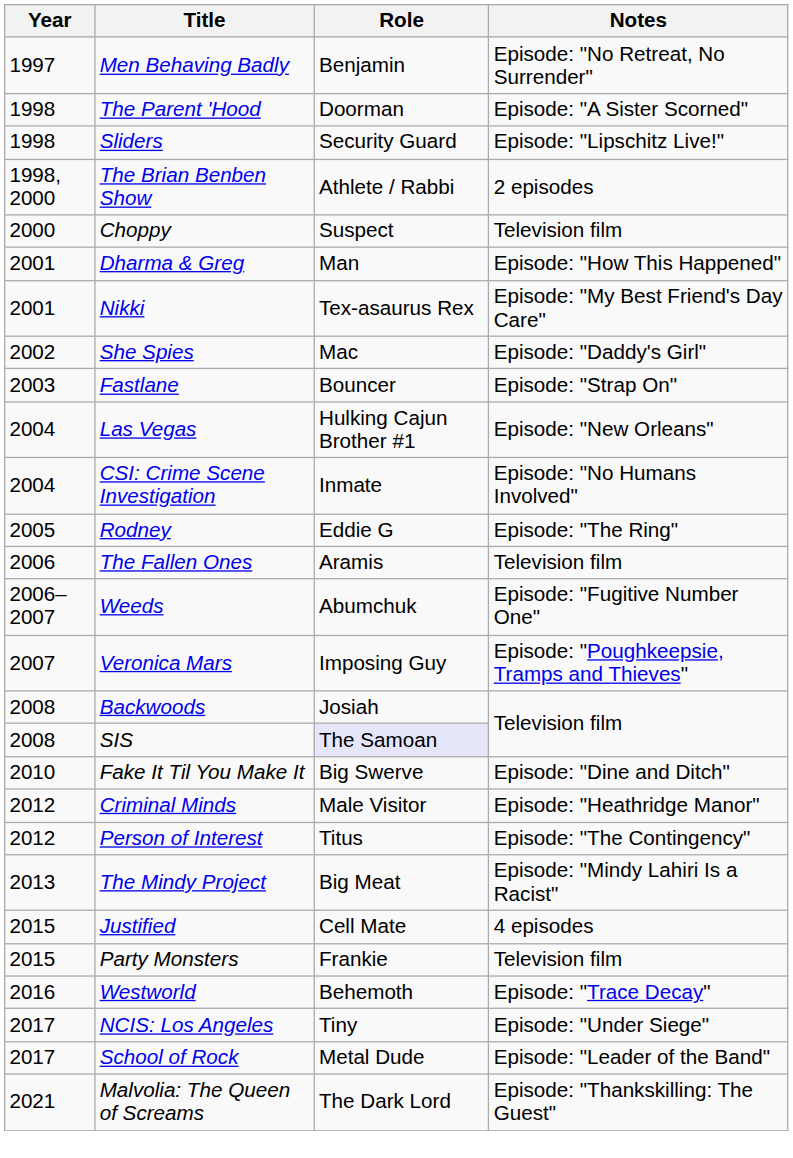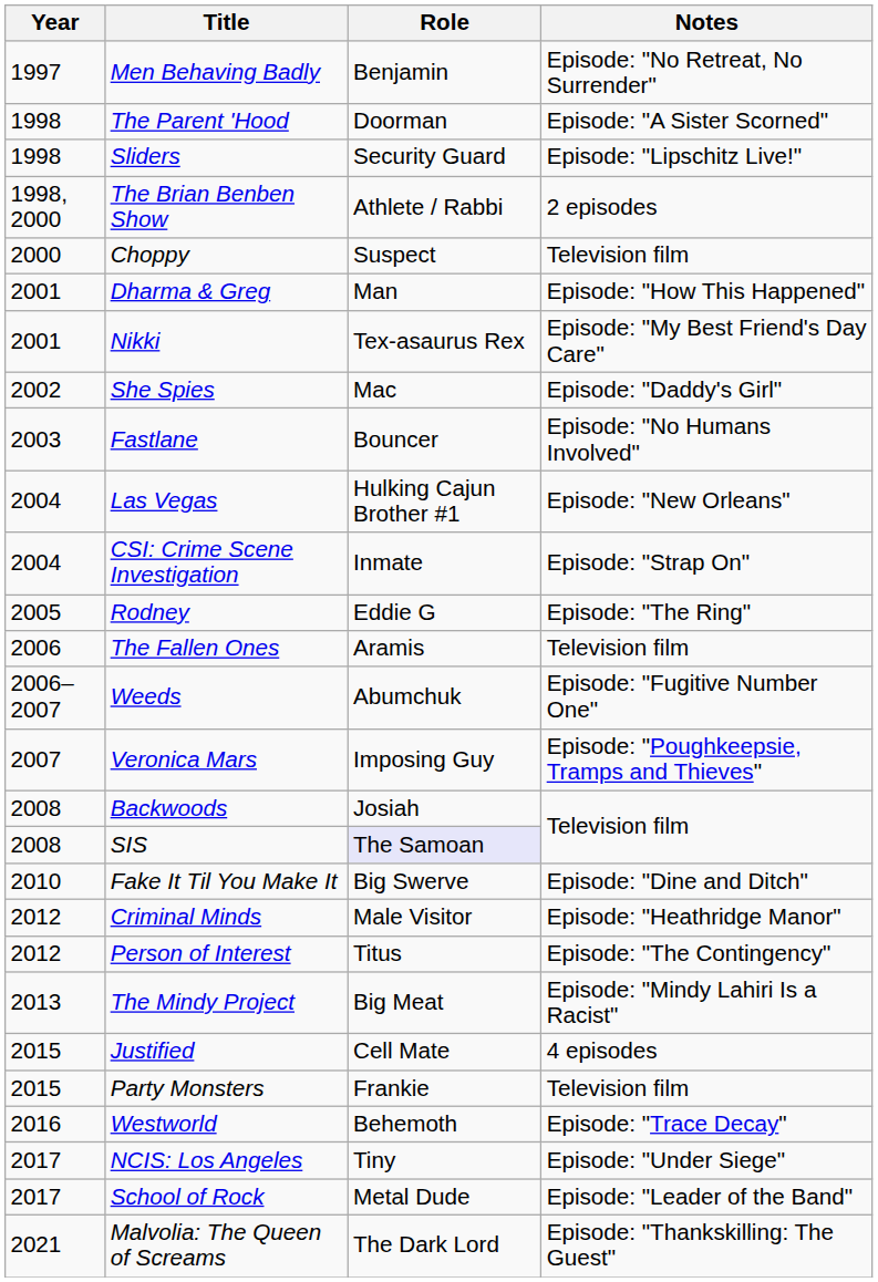 <table class="wikitable sortable">
 <tr>
 <th>Year</th>
 <th>Title</th>
 <th>Role</th>
 <th>Notes</th>
 </tr>
 <tr>
 <td>1997</td>
 <td><a href='#'><em>Men Behaving Badly</em></a></td>
 <td>Benjamin</td>
 <td>Episode: "No Retreat, No Surrender"</td>
 </tr>
 <tr>
 <td>1998</td>
 <td><em><a href='#'>The Parent 'Hood</a></em></td>
 <td>Doorman</td>
 <td>Episode: "A Sister Scorned"</td>
 </tr>
 <tr>
 <td>1998</td>
 <td><em><a href='#'>Sliders</a></em></td>
 <td>Security Guard</td>
 <td>Episode: "Lipschitz Live!"</td>
 </tr>
 <tr>
 <td>1998, 2000</td>
 <td><em><a href='#'>The Brian Benben Show</a></em></td>
 <td>Athlete / Rabbi</td>
 <td>2 episodes</td>
 </tr>
 <tr>
 <td>2000</td>
 <td><em>Choppy</em></td>
 <td>Suspect</td>
 <td>Television film</td>
 </tr>
 <tr>
 <td>2001</td>
 <td><em><a href='#'>Dharma & Greg</a></em></td>
 <td>Man</td>
 <td>Episode: "How This Happened"</td>
 </tr>
 <tr>
 <td>2001</td>
 <td><a href='#'><em>Nikki</em></a></td>
 <td>Tex-asaurus Rex</td>
 <td>Episode: "My Best Friend's Day Care"</td>
 </tr>
 <tr>
 <td>2002</td>
 <td><em><a href='#'>She Spies</a></em></td>
 <td>Mac</td>
 <td>Episode: "Daddy's Girl"</td>
 </tr>
 <tr>
 <td>2003</td>
 <td><a href='#'><em>Fastlane</em></a></td>
 <td>Bouncer</td>
-<td>Episode: "Strap On"</td>
+<td>Episode: "No Humans Involved"</td>
 </tr>
 <tr>
 <td>2004</td>
 <td><a href='#'><em>Las Vegas</em></a></td>
 <td>Hulking Cajun Brother #1</td>
 <td>Episode: "New Orleans"</td>
 </tr>
 <tr>
 <td>2004</td>
 <td><em><a href='#'>CSI: Crime Scene Investigation</a></em></td>
 <td>Inmate</td>
-<td>Episode: "No Humans Involved"</td>
+<td>Episode: "Strap On"</td>
 </tr>
 <tr>
 <td>2005</td>
 <td><a href='#'><em>Rodney</em></a></td>
 <td>Eddie G</td>
 <td>Episode: "The Ring"</td>
 </tr>
 <tr>
 <td>2006</td>
 <td><em><a href='#'>The Fallen Ones</a></em></td>
 <td>Aramis</td>
 <td>Television film</td>
 </tr>
 <tr>
 <td>2006–2007</td>
 <td><a href='#'><em>Weeds</em></a></td>
 <td>Abumchuk</td>
 <td>Episode: "Fugitive Number One"</td>
 </tr>
 <tr>
 <td>2007</td>
 <td><em><a href='#'>Veronica Mars</a></em></td>
 <td>Imposing Guy</td>
 <td>Episode: "<a href='#'>Poughkeepsie, Tramps and Thieves</a>"</td>
 </tr>
 <tr>
 <td>2008</td>
 <td><a href='#'><em>Backwoods</em></a></td>
 <td>Josiah</td>
 <td rowspan="2">Television film</td>
 </tr>
 <tr>
 <td>2008</td>
 <td><em>SIS</em></td>
 <td style="background: lavender;">The Samoan</td>
 </tr>
 <tr>
 <td>2010</td>
 <td><em>Fake It Til You Make It</em></td>
 <td>Big Swerve</td>
 <td>Episode: "Dine and Ditch"</td>
 </tr>
 <tr>
 <td>2012</td>
 <td><em><a href='#'>Criminal Minds</a></em></td>
 <td>Male Visitor</td>
 <td>Episode: "Heathridge Manor"</td>
 </tr>
 <tr>
 <td>2012</td>
 <td><a href='#'><em>Person of Interest</em></a></td>
 <td>Titus</td>
 <td>Episode: "The Contingency"</td>
 </tr>
 <tr>
 <td>2013</td>
 <td><em><a href='#'>The Mindy Project</a></em></td>
 <td>Big Meat</td>
 <td>Episode: "Mindy Lahiri Is a Racist"</td>
 </tr>
 <tr>
 <td>2015</td>
 <td><a href='#'><em>Justified</em></a></td>
 <td>Cell Mate</td>
 <td>4 episodes</td>
 </tr>
 <tr>
 <td>2015</td>
 <td><em>Party Monsters</em></td>
 <td>Frankie</td>
 <td>Television film</td>
 </tr>
 <tr>
 <td>2016</td>
 <td><a href='#'><em>Westworld</em></a></td>
 <td>Behemoth</td>
 <td>Episode: "<a href='#'>Trace Decay</a>"</td>
 </tr>
 <tr>
 <td>2017</td>
 <td><em><a href='#'>NCIS: Los Angeles</a></em></td>
 <td>Tiny</td>
 <td>Episode: "Under Siege"</td>
 </tr>
 <tr>
 <td>2017</td>
 <td><a href='#'><em>School of Rock</em></a></td>
 <td>Metal Dude</td>
 <td>Episode: "Leader of the Band"</td>
 </tr>
 <tr>
 <td>2021</td>
 <td><em>Malvolia: The Queen of Screams</em></td>
 <td>The Dark Lord</td>
 <td>Episode: "Thankskilling: The Guest"</td>
 </tr>
 </table>
